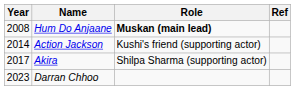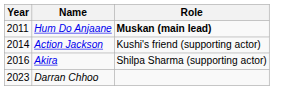 <table class="wikitable">
 <tr>
 <th>Year</th>
 <th>Name</th>
 <th>Role</th>
-<th>Ref</th>
 </tr>
 <tr>
-<td>2008</td>
+<td>2011</td>
 <td><em><a href='#'>Hum Do Anjaane</a></em></td>
 <td><strong>Muskan (main lead)</strong></td>
-<td></td>
 </tr>
 <tr>
 <td>2014</td>
 <td><em><a href='#'>Action Jackson</a></em></td>
 <td>Kushi's friend (supporting actor)</td>
-<td></td>
 </tr>
 <tr>
-<td>2017</td>
+<td>2016</td>
 <td><em><a href='#'>Akira</a></em></td>
 <td>Shilpa Sharma (supporting actor)</td>
-<td></td>
 </tr>
 <tr>
 <td>2023</td>
 <td><em>Darran Chhoo</em></td>
 <td></td>
-<td></td>
 </tr>
 </table>
